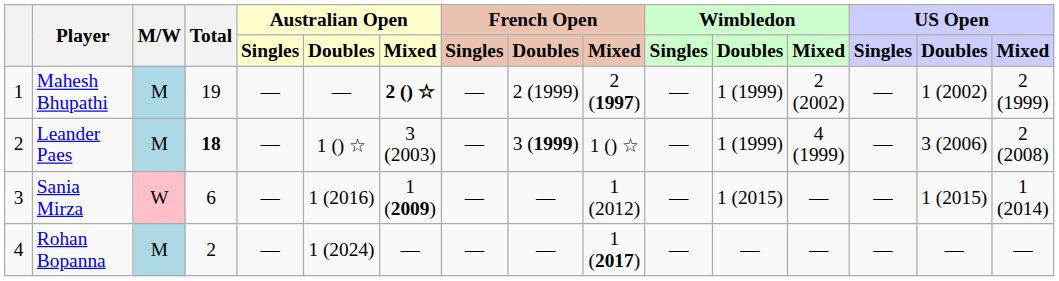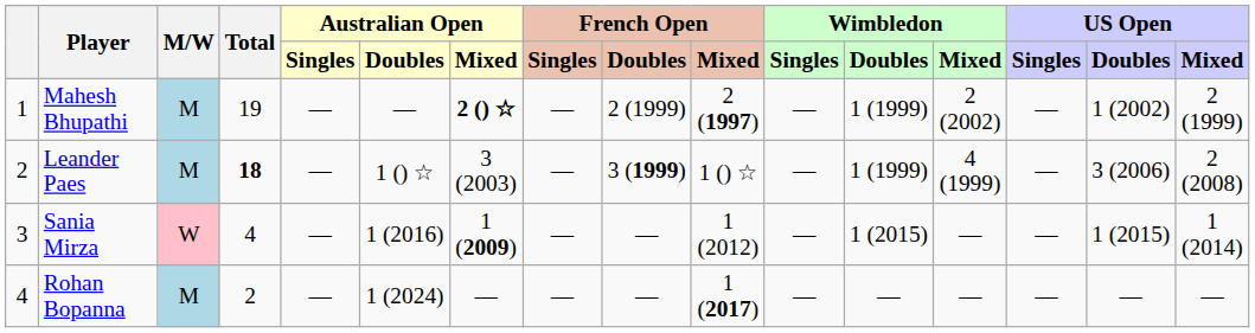 <table class="wikitable mw-datatable sortable" style="text-align:center;">
 <tr>
 <th data-sort-type="number" width="5%" rowspan="2"></th>
 <th width="15%" rowspan="2">Player</th>
 <th width="5%"  rowspan="2">M/W</th>
 <th rowspan="2">Total</th>
 <th colspan="3" style="background:#ffc;">Australian Open</th>
 <th colspan="3" style="background:#ebc2af;">French Open</th>
 <th colspan="3" style="background:#cfc;">Wimbledon</th>
 <th colspan="3" style="background:#ccf;">US Open</th>
 </tr>
 <tr>
 <th style="background:#ffc; width:60px;">Singles</th>
 <th style="background:#ffc; width:60px;">Doubles</th>
 <th style="background:#ffc; width:60px;">Mixed</th>
 <th style="background:#ebc2af; width:60px;">Singles</th>
 <th style="background:#ebc2af; width:60px;">Doubles</th>
 <th style="background:#ebc2af; width:60px;">Mixed</th>
 <th style="background:#cfc; width:60px;">Singles</th>
 <th style="background:#cfc; width:60px;">Doubles</th>
 <th style="background:#cfc; width:60px;">Mixed</th>
 <th style="background:#ccf; width:60px;">Singles</th>
 <th style="background:#ccf; width:60px;">Doubles</th>
 <th style="background:#ccf; width:60px;">Mixed</th>
 </tr>
 <tr>
 <td>1</td>
 <td style="text-align:left"><a href='#'>Mahesh Bhupathi</a></td>
 <td style="background:lightblue;">M</td>
 <td>19</td>
 <td>—</td>
 <td>—</td>
 <td><strong>2 () ☆</strong></td>
 <td>—</td>
 <td>2 (1999)</td>
 <td>2 (<strong>1997</strong>)</td>
 <td>—</td>
 <td>1 (1999)</td>
 <td>2 (2002)</td>
 <td>—</td>
 <td>1 (2002)</td>
 <td>2 (1999)</td>
 </tr>
 <tr>
 <td>2</td>
 <td style="text-align:left"><a href='#'>Leander Paes</a></td>
 <td style="background:lightblue;">M</td>
 <td><strong>18</strong></td>
 <td>—</td>
 <td>1 () ☆</td>
 <td>3 (2003)</td>
 <td>—</td>
 <td>3 (<strong>1999</strong>)</td>
 <td>1 () ☆</td>
 <td>—</td>
 <td>1 (1999)</td>
 <td>4 (1999)</td>
 <td>—</td>
 <td>3 (2006)</td>
 <td>2 (2008)</td>
 </tr>
 <tr>
 <td>3</td>
 <td style="text-align:left"><a href='#'>Sania Mirza</a></td>
 <td style="background:pink;">W</td>
-<td>6</td>
+<td>4</td>
 <td>—</td>
 <td>1 (2016)</td>
 <td>1 (<strong>2009</strong>)</td>
 <td>—</td>
 <td>—</td>
 <td>1 (2012)</td>
 <td>—</td>
 <td>1 (2015)</td>
 <td>—</td>
 <td>—</td>
 <td>1 (2015)</td>
 <td>1 (2014)</td>
 </tr>
 <tr>
 <td>4</td>
 <td style="text-align:left"><a href='#'>Rohan Bopanna</a></td>
 <td style="background:lightblue;">M</td>
 <td>2</td>
 <td>—</td>
 <td>1 (2024)</td>
 <td>—</td>
 <td>—</td>
 <td>—</td>
 <td>1 (<strong>2017</strong>)</td>
 <td>—</td>
 <td>—</td>
 <td>—</td>
 <td>—</td>
 <td>—</td>
 <td>—</td>
 </tr>
 </table>
